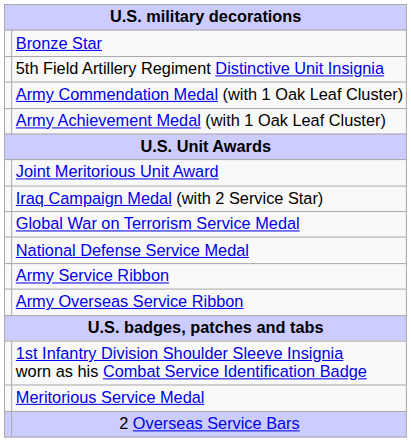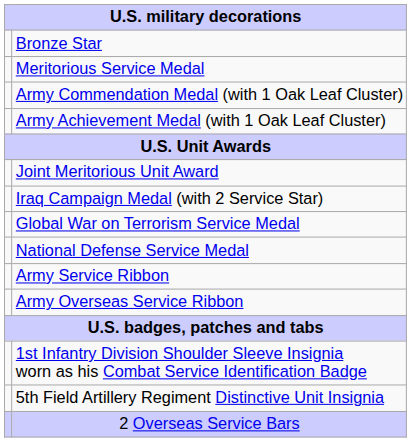 <table class="wikitable">
 <tr style="background:#ccf; text-align:center;">
 <td colspan=2><strong>U.S. military decorations</strong></td>
 </tr>
 <tr>
 <td></td>
 <td><a href='#'>Bronze Star</a></td>
 </tr>
 <tr>
-<td align=center></td>
-<td>5th Field Artillery Regiment <a href='#'>Distinctive Unit Insignia</a></td>
+<td></td>
+<td><a href='#'>Meritorious Service Medal</a></td>
 </tr>
 <tr>
 <td></td>
 <td><a href='#'>Army Commendation Medal</a> (with 1 Oak Leaf Cluster)</td>
 </tr>
 <tr>
 <td></td>
 <td><a href='#'>Army Achievement Medal</a> (with 1 Oak Leaf Cluster)</td>
 </tr>
 <tr style="background:#ccf; text-align:center;">
 <td colspan=2><strong>U.S. Unit Awards</strong></td>
 </tr>
 <tr>
 <td></td>
 <td><a href='#'>Joint Meritorious Unit Award</a></td>
 </tr>
 <tr>
 <td></td>
 <td><a href='#'>Iraq Campaign Medal</a> (with 2 Service Star)</td>
 </tr>
 <tr>
 <td></td>
 <td><a href='#'>Global War on Terrorism Service Medal</a></td>
 </tr>
 <tr>
 <td></td>
 <td><a href='#'>National Defense Service Medal</a></td>
 </tr>
 <tr>
 <td></td>
 <td><a href='#'>Army Service Ribbon</a></td>
 </tr>
 <tr>
 <td></td>
 <td><a href='#'>Army Overseas Service Ribbon</a></td>
 </tr>
 <tr style="background:#ccf; text-align:center;">
 <td colspan=2><strong>U.S. badges, patches and tabs</strong></td>
 </tr>
 <tr>
 <td align=center></td>
 <td><a href='#'>1st Infantry Division Shoulder Sleeve Insignia</a><br>worn as his <a href='#'>Combat Service Identification Badge</a></td>
 </tr>
 <tr>
-<td></td>
-<td><a href='#'>Meritorious Service Medal</a></td>
+<td align=center></td>
+<td>5th Field Artillery Regiment <a href='#'>Distinctive Unit Insignia</a></td>
 </tr>
 <tr style="background:#ccf; text-align:center;">
 <td align=center></td>
 <td>2 <a href='#'>Overseas Service Bars</a></td>
 </tr>
 </table>
